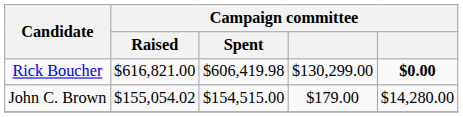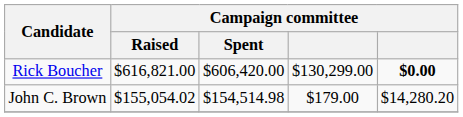 <table class="wikitable sortable" style="font-size:90%;text-align:center;">
 <tr>
 <th rowspan="2">Candidate</th>
 <th colspan="7">Campaign committee</th>
 </tr>
 <tr>
 <th>Raised</th>
 <th>Spent</th>
 <th data-sort-type=currency></th>
 <th></th>
 </tr>
 <tr>
 <td><a href='#'>Rick Boucher</a></td>
 <td>$616,821.00</td>
-<td>$606,419.98</td>
+<td>$606,420.00</td>
 <td>$130,299.00</td>
 <td><strong>$0.00</strong></td>
 </tr>
 <tr>
 <td>John C. Brown</td>
 <td>$155,054.02</td>
-<td>$154,515.00</td>
+<td>$154,514.98</td>
 <td>$179.00</td>
-<td>$14,280.00</td>
+<td>$14,280.20</td>
 </tr>
 <tr>
 </tr>
 </table>
